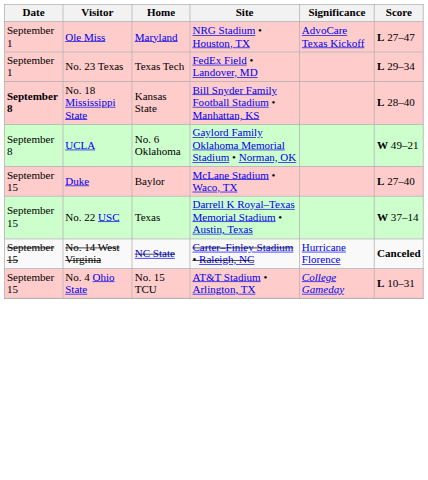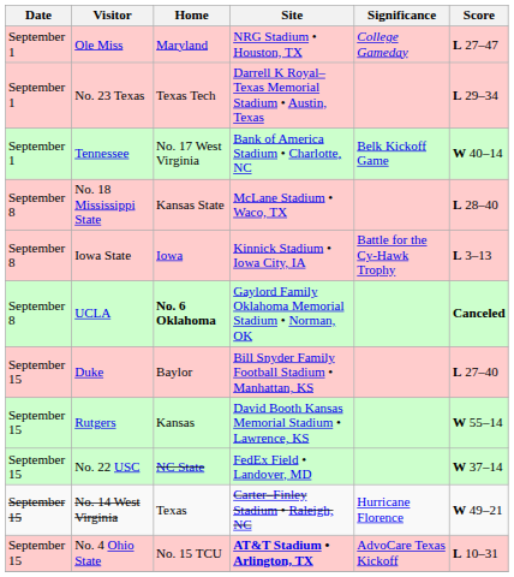 <table class="wikitable">
 <tr>
 <th>Date</th>
 <th>Visitor</th>
 <th>Home</th>
 <th>Site</th>
 <th>Significance</th>
 <th>Score</th>
 </tr>
 <tr style="background:#fcc;">
 <td>September 1</td>
 <td><a href='#'>Ole Miss</a></td>
 <td><a href='#'>Maryland</a></td>
 <td><a href='#'>NRG Stadium</a> • <a href='#'>Houston, TX</a></td>
-<td><a href='#'>AdvoCare Texas Kickoff</a></td>
+<td><em><a href='#'>College Gameday</a></em></td>
 <td><strong>L</strong> 27–47</td>
 </tr>
 <tr style="background:#fcc;">
 <td>September 1</td>
 <td>No. 23 Texas</td>
 <td>Texas Tech</td>
-<td><a href='#'>FedEx Field</a> • <a href='#'>Landover, MD</a></td>
+<td><a href='#'>Darrell K Royal–Texas Memorial Stadium</a> • <a href='#'>Austin, Texas</a></td>
 <td></td>
 <td><strong>L</strong> 29–34</td>
 </tr>
+<tr style="background:#cfc;">
+<td>September 1</td>
+<td><a href='#'>Tennessee</a></td>
+<td>No. 17 West Virginia</td>
+<td><a href='#'>Bank of America Stadium</a> • <a href='#'>Charlotte, NC</a></td>
+<td><a href='#'>Belk Kickoff Game</a></td>
+<td><strong>W</strong> 40–14</td>
+</tr>
 <tr style="background:#fcc;">
-<td><strong>September 8</strong></td>
+<td>September 8</td>
 <td>No. 18 <a href='#'>Mississippi State</a></td>
 <td>Kansas State</td>
-<td><a href='#'>Bill Snyder Family Football Stadium</a> • <a href='#'>Manhattan, KS</a></td>
+<td><a href='#'>McLane Stadium</a> • <a href='#'>Waco, TX</a></td>
 <td></td>
 <td><strong>L</strong> 28–40</td>
+</tr>
+<tr style="background:#fcc;">
+<td>September 8</td>
+<td>Iowa State</td>
+<td><a href='#'>Iowa</a></td>
+<td><a href='#'>Kinnick Stadium</a> • <a href='#'>Iowa City, IA</a></td>
+<td><a href='#'>Battle for the Cy-Hawk Trophy</a></td>
+<td><strong>L</strong> 3–13</td>
 </tr>
 <tr style="background:#cfc;">
 <td>September 8</td>
 <td><a href='#'>UCLA</a></td>
-<td>No. 6 Oklahoma</td>
+<td><strong>No. 6 Oklahoma</strong></td>
 <td><a href='#'>Gaylord Family Oklahoma Memorial Stadium</a> • <a href='#'>Norman, OK</a></td>
 <td></td>
-<td><strong>W</strong> 49–21</td>
+<td><strong>Canceled</strong></td>
 </tr>
 <tr style="background:#fcc;">
 <td>September 15</td>
 <td><a href='#'>Duke</a></td>
 <td>Baylor</td>
-<td><a href='#'>McLane Stadium</a> • <a href='#'>Waco, TX</a></td>
+<td><a href='#'>Bill Snyder Family Football Stadium</a> • <a href='#'>Manhattan, KS</a></td>
 <td></td>
 <td><strong>L</strong> 27–40</td>
 </tr>
 <tr style="background:#cfc;">
 <td>September 15</td>
+<td><a href='#'>Rutgers</a></td>
+<td>Kansas</td>
+<td><a href='#'>David Booth Kansas Memorial Stadium</a> • <a href='#'>Lawrence, KS</a></td>
+<td></td>
+<td><strong>W</strong> 55–14</td>
+</tr>
+<tr style="background:#cfc;">
+<td>September 15</td>
 <td>No. 22 <a href='#'>USC</a></td>
-<td>Texas</td>
-<td><a href='#'>Darrell K Royal–Texas Memorial Stadium</a> • <a href='#'>Austin, Texas</a></td>
+<td><s><a href='#'>NC State</a></s></td>
+<td><a href='#'>FedEx Field</a> • <a href='#'>Landover, MD</a></td>
 <td></td>
 <td><strong>W</strong> 37–14</td>
 </tr>
 <tr style="background:#;">
 <td><s>September 15</s></td>
 <td><s>No. 14 West Virginia</s></td>
-<td><s><a href='#'>NC State</a></s></td>
+<td>Texas</td>
 <td><s><a href='#'>Carter–Finley Stadium</a> • <a href='#'>Raleigh, NC</a></s></td>
 <td><a href='#'>Hurricane Florence</a></td>
-<td><strong>Canceled</strong></td>
+<td><strong>W</strong> 49–21</td>
 </tr>
 <tr style="background:#fcc;">
 <td>September 15</td>
 <td>No. 4 <a href='#'>Ohio State</a></td>
 <td>No. 15 TCU</td>
-<td><a href='#'>AT&T Stadium</a> • <a href='#'>Arlington, TX</a></td>
-<td><em><a href='#'>College Gameday</a></em></td>
+<td><strong><a href='#'>AT&T Stadium</a> • <a href='#'>Arlington, TX</a></strong></td>
+<td><a href='#'>AdvoCare Texas Kickoff</a></td>
 <td><strong>L</strong> 10–31</td>
 </tr>
 <tr>
 </tr>
 </table>
